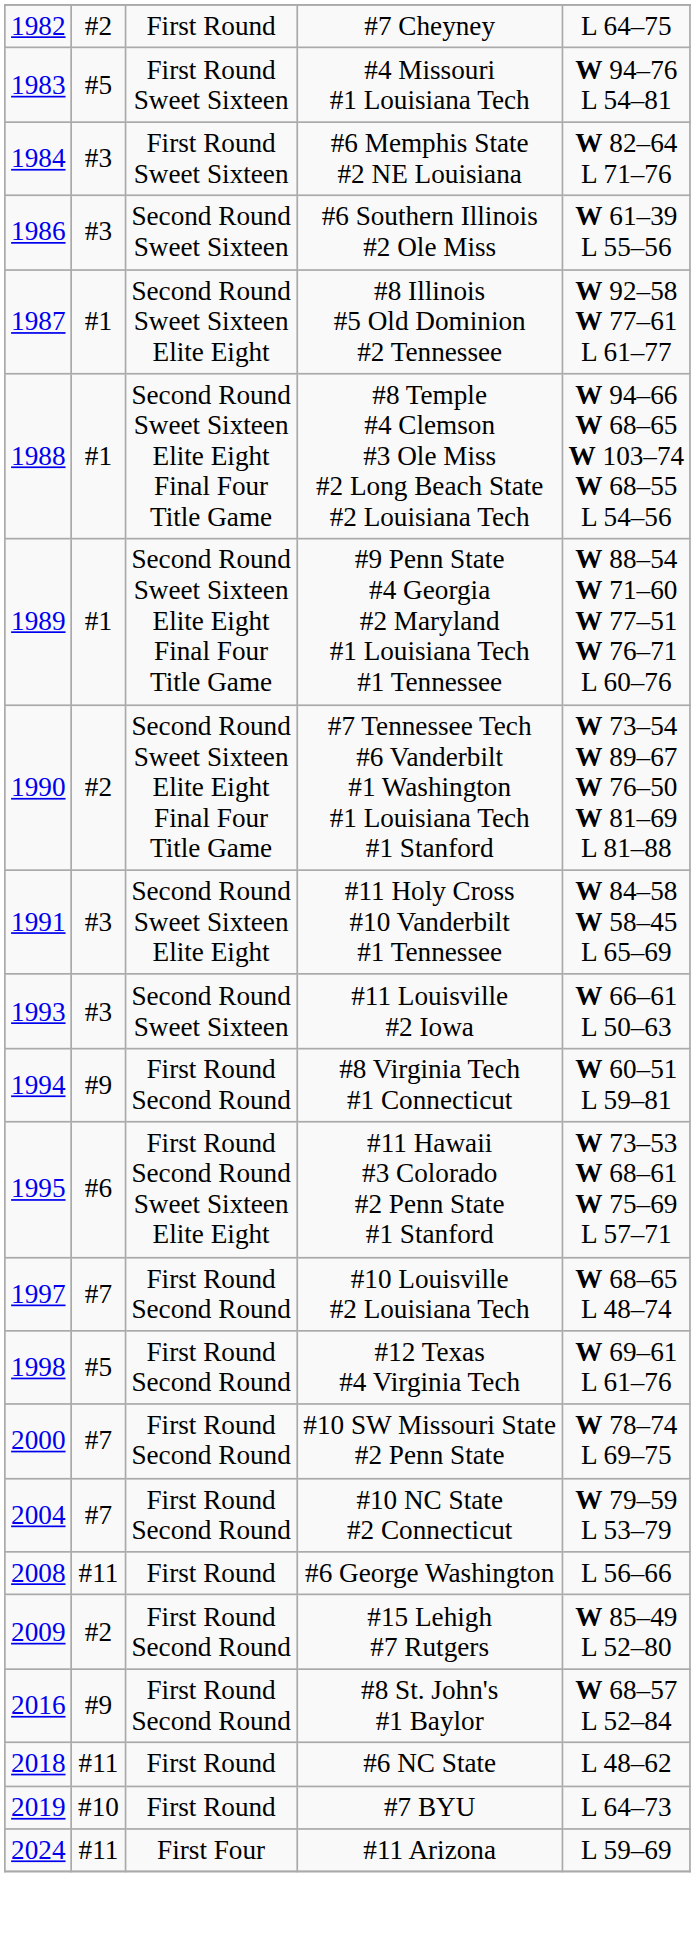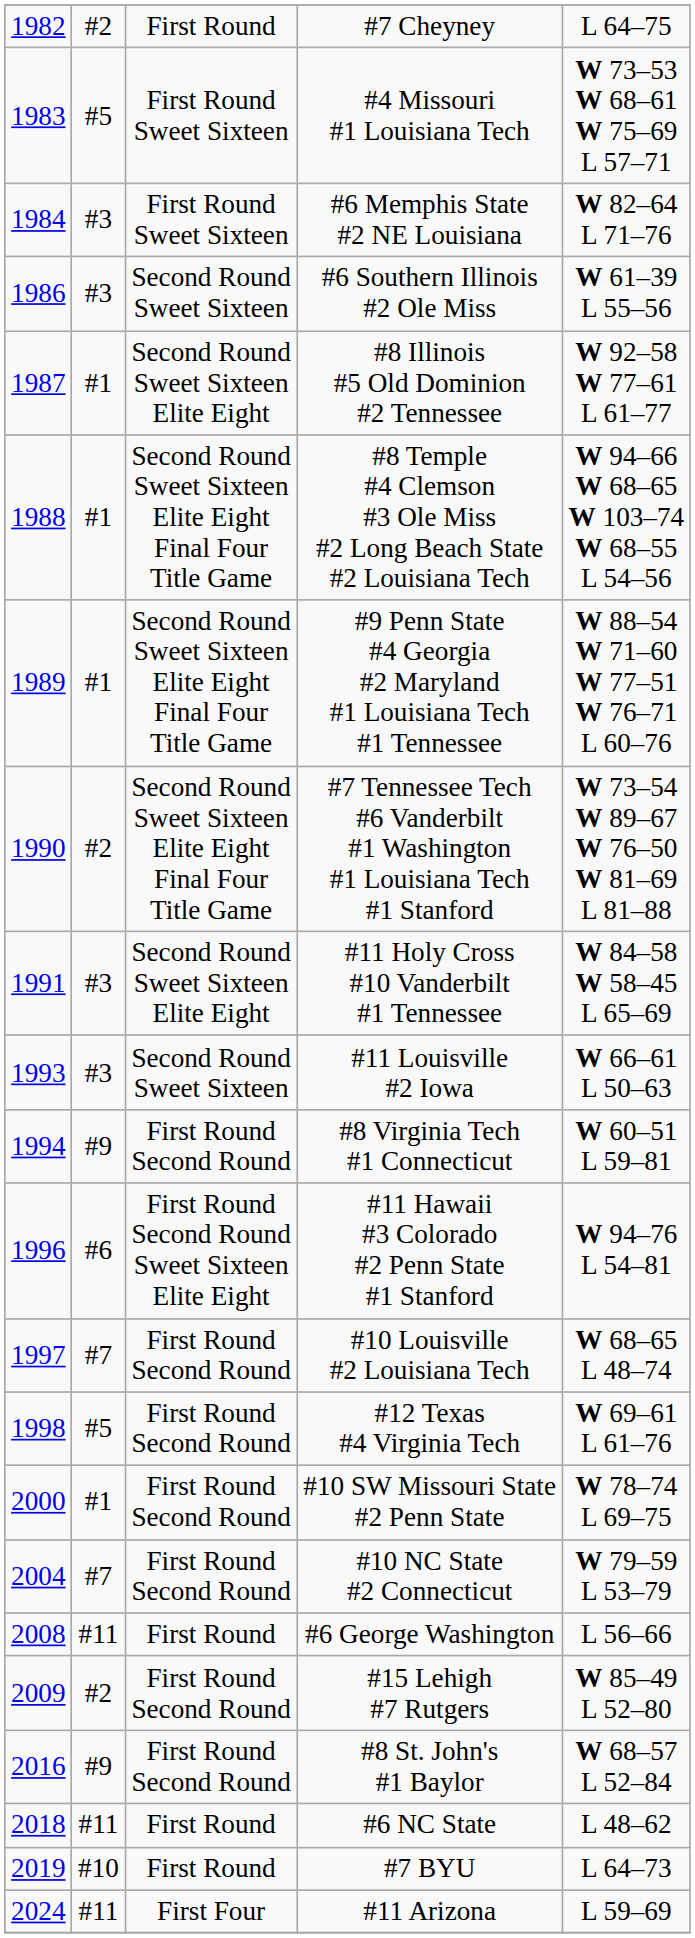 <table class="wikitable" style="text-align:center">
 <tr>
 </tr>
 <tr>
 <td rowspan=1><a href='#'>1982</a></td>
 <td>#2</td>
 <td>First Round</td>
 <td>#7 Cheyney</td>
 <td>L 64–75</td>
 </tr>
 <tr style="text-align:center;">
 <td rowspan=1><a href='#'>1983</a></td>
 <td>#5</td>
 <td>First Round<br>Sweet Sixteen</td>
 <td>#4 Missouri<br>#1 Louisiana Tech</td>
-<td><strong>W</strong> 94–76<br>L 54–81</td>
+<td><strong>W</strong> 73–53<br><strong>W</strong> 68–61<br><strong>W</strong> 75–69<br>L 57–71</td>
 </tr>
 <tr style="text-align:center;">
 <td rowspan=1><a href='#'>1984</a></td>
 <td>#3</td>
 <td>First Round<br>Sweet Sixteen</td>
 <td>#6 Memphis State<br>#2 NE Louisiana</td>
 <td><strong>W</strong> 82–64<br>L 71–76</td>
 </tr>
 <tr style="text-align:center;">
 <td rowspan=1><a href='#'>1986</a></td>
 <td>#3</td>
 <td>Second Round<br>Sweet Sixteen</td>
 <td>#6 Southern Illinois<br>#2 Ole Miss</td>
 <td><strong>W</strong> 61–39<br>L 55–56</td>
 </tr>
 <tr style="text-align:center;">
 <td rowspan=1><a href='#'>1987</a></td>
 <td>#1</td>
 <td>Second Round<br>Sweet Sixteen<br>Elite Eight</td>
 <td>#8 Illinois<br>#5 Old Dominion<br>#2 Tennessee</td>
 <td><strong>W</strong> 92–58<br><strong>W</strong> 77–61<br>L 61–77</td>
 </tr>
 <tr style="text-align:center;">
 <td rowspan=1><a href='#'>1988</a></td>
 <td>#1</td>
 <td>Second Round<br>Sweet Sixteen<br>Elite Eight<br>Final Four<br>Title Game</td>
 <td>#8 Temple<br>#4 Clemson<br>#3 Ole Miss<br>#2 Long Beach State<br>#2 Louisiana Tech</td>
 <td><strong>W</strong> 94–66<br><strong>W</strong> 68–65<br><strong>W</strong> 103–74<br><strong>W</strong> 68–55<br>L 54–56</td>
 </tr>
 <tr style="text-align:center;">
 <td rowspan=1><a href='#'>1989</a></td>
 <td>#1</td>
 <td>Second Round<br>Sweet Sixteen<br>Elite Eight<br>Final Four<br>Title Game</td>
 <td>#9 Penn State<br>#4 Georgia<br>#2 Maryland<br>#1 Louisiana Tech<br>#1 Tennessee</td>
 <td><strong>W</strong> 88–54<br><strong>W</strong> 71–60<br><strong>W</strong> 77–51<br><strong>W</strong> 76–71<br>L 60–76</td>
 </tr>
 <tr style="text-align:center;">
 <td rowspan=1><a href='#'>1990</a></td>
 <td>#2</td>
 <td>Second Round<br>Sweet Sixteen<br>Elite Eight<br>Final Four<br>Title Game</td>
 <td>#7 Tennessee Tech<br>#6 Vanderbilt<br>#1 Washington<br>#1 Louisiana Tech<br>#1 Stanford</td>
 <td><strong>W</strong> 73–54<br><strong>W</strong> 89–67<br><strong>W</strong> 76–50<br><strong>W</strong> 81–69<br>L 81–88</td>
 </tr>
 <tr style="text-align:center;">
 <td rowspan=1><a href='#'>1991</a></td>
 <td>#3</td>
 <td>Second Round<br>Sweet Sixteen<br>Elite Eight</td>
 <td>#11 Holy Cross<br>#10 Vanderbilt<br>#1 Tennessee</td>
 <td><strong>W</strong> 84–58<br><strong>W</strong> 58–45<br>L 65–69</td>
 </tr>
 <tr style="text-align:center;">
 <td rowspan=1><a href='#'>1993</a></td>
 <td>#3</td>
 <td>Second Round<br>Sweet Sixteen</td>
 <td>#11 Louisville<br>#2 Iowa</td>
 <td><strong>W</strong> 66–61<br>L 50–63</td>
 </tr>
 <tr style="text-align:center;">
 <td rowspan=1><a href='#'>1994</a></td>
 <td>#9</td>
 <td>First Round<br>Second Round</td>
 <td>#8 Virginia Tech<br>#1 Connecticut</td>
 <td><strong>W</strong> 60–51<br>L 59–81</td>
 </tr>
 <tr style="text-align:center;">
-<td rowspan=1><a href='#'>1995</a></td>
+<td rowspan=1><a href='#'>1996</a></td>
 <td>#6</td>
 <td>First Round<br>Second Round<br>Sweet Sixteen<br>Elite Eight</td>
 <td>#11 Hawaii<br>#3 Colorado<br>#2 Penn State<br>#1 Stanford</td>
-<td><strong>W</strong> 73–53<br><strong>W</strong> 68–61<br><strong>W</strong> 75–69<br>L 57–71</td>
+<td><strong>W</strong> 94–76<br>L 54–81</td>
 </tr>
 <tr style="text-align:center;">
 <td rowspan=1><a href='#'>1997</a></td>
 <td>#7</td>
 <td>First Round<br>Second Round</td>
 <td>#10 Louisville<br>#2 Louisiana Tech</td>
 <td><strong>W</strong> 68–65<br>L 48–74</td>
 </tr>
 <tr style="text-align:center;">
 <td rowspan=1><a href='#'>1998</a></td>
 <td>#5</td>
 <td>First Round<br>Second Round</td>
 <td>#12 Texas<br>#4 Virginia Tech</td>
 <td><strong>W</strong> 69–61<br>L 61–76</td>
 </tr>
 <tr style="text-align:center;">
 <td rowspan=1><a href='#'>2000</a></td>
-<td>#7</td>
+<td>#1</td>
 <td>First Round<br>Second Round</td>
 <td>#10 SW Missouri State<br>#2 Penn State</td>
 <td><strong>W</strong> 78–74<br>L 69–75</td>
 </tr>
 <tr style="text-align:center;">
 <td rowspan=1><a href='#'>2004</a></td>
 <td>#7</td>
 <td>First Round<br>Second Round</td>
 <td>#10 NC State<br>#2 Connecticut</td>
 <td><strong>W</strong> 79–59<br>L 53–79</td>
 </tr>
 <tr style="text-align:center;">
 <td rowspan=1><a href='#'>2008</a></td>
 <td>#11</td>
 <td>First Round</td>
 <td>#6 George Washington</td>
 <td>L 56–66</td>
 </tr>
 <tr style="text-align:center;">
 <td rowspan=1><a href='#'>2009</a></td>
 <td>#2</td>
 <td>First Round<br>Second Round</td>
 <td>#15 Lehigh<br>#7 Rutgers</td>
 <td><strong>W</strong> 85–49<br>L 52–80</td>
 </tr>
 <tr style="text-align:center;">
 <td rowspan=1><a href='#'>2016</a></td>
 <td>#9</td>
 <td>First Round<br>Second Round</td>
 <td>#8 St. John's<br>#1 Baylor</td>
 <td><strong>W</strong> 68–57<br>L 52–84</td>
 </tr>
 <tr style="text-align:center;">
 <td rowspan=1><a href='#'>2018</a></td>
 <td>#11</td>
 <td>First Round</td>
 <td>#6 NC State</td>
 <td>L 48–62</td>
 </tr>
 <tr style="text-align:center;">
 <td rowspan=1><a href='#'>2019</a></td>
 <td>#10</td>
 <td>First Round</td>
 <td>#7 BYU</td>
 <td>L 64–73</td>
 </tr>
 <tr style="text-align:center;">
 <td rowspan=1><a href='#'>2024</a></td>
 <td>#11</td>
 <td>First Four</td>
 <td>#11 Arizona</td>
 <td>L 59–69</td>
 </tr>
 <tr style="text-align:center;">
 </tr>
 </table>
